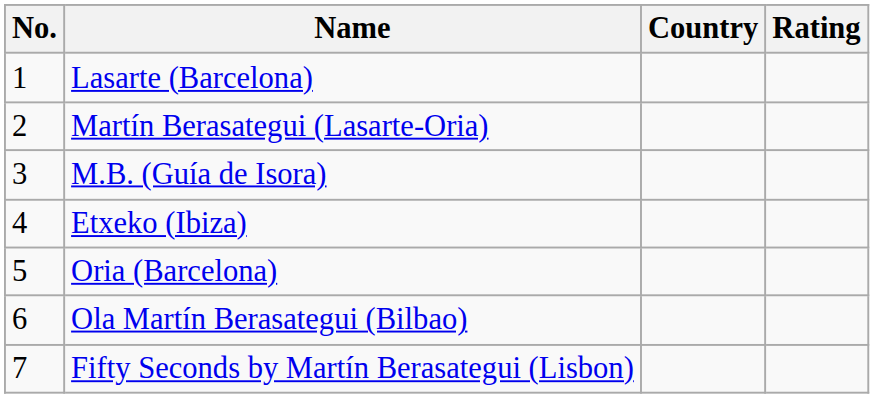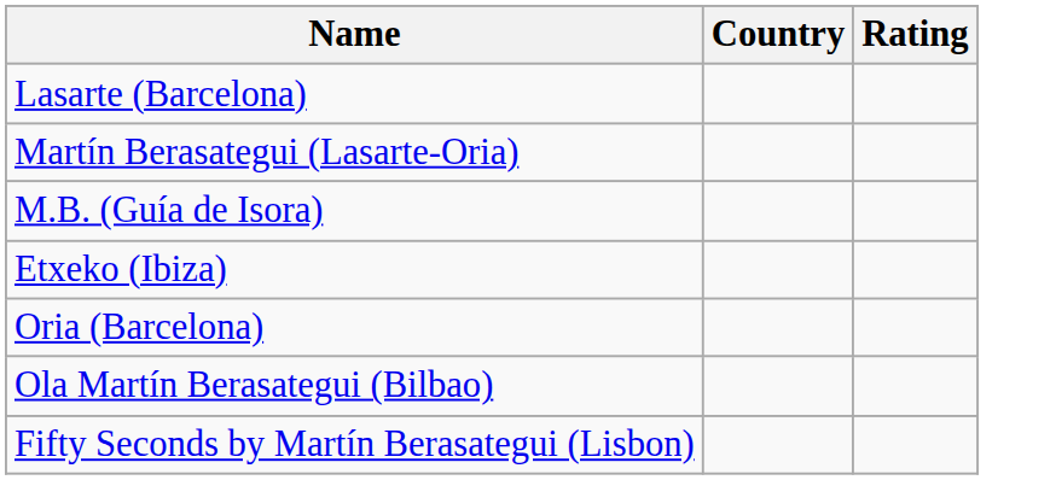 <table class="wikitable sortable plainrowheaders" style="text-align:left;"">
 <tr>
-<th>No.</th>
 <th>Name</th>
 <th>Country</th>
 <th>Rating</th>
 </tr>
 <tr>
-<td>1</td>
 <td><a href='#'>Lasarte (Barcelona)</a></td>
 <td></td>
 <td></td>
 </tr>
 <tr>
-<td>2</td>
 <td><a href='#'>Martín Berasategui (Lasarte-Oria)</a></td>
 <td></td>
 <td></td>
 </tr>
 <tr>
-<td>3</td>
 <td><a href='#'>M.B. (Guía de Isora)</a></td>
 <td></td>
 <td></td>
 </tr>
 <tr>
-<td>4</td>
 <td><a href='#'>Etxeko (Ibiza)</a></td>
 <td></td>
 <td></td>
 </tr>
 <tr>
-<td>5</td>
 <td><a href='#'>Oria (Barcelona)</a></td>
 <td></td>
 <td></td>
 </tr>
 <tr>
-<td>6</td>
 <td><a href='#'>Ola Martín Berasategui (Bilbao)</a></td>
 <td></td>
 <td></td>
 </tr>
 <tr>
-<td>7</td>
 <td><a href='#'>Fifty Seconds by Martín Berasategui (Lisbon)</a></td>
 <td></td>
 <td></td>
 </tr>
 </table>
